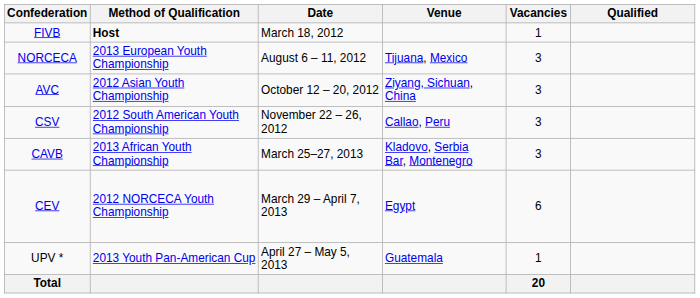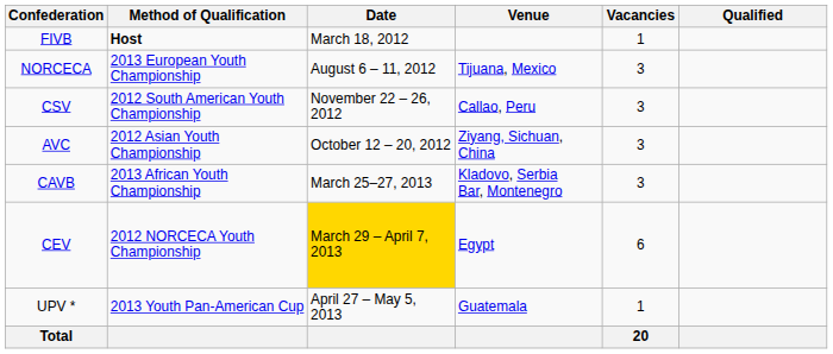 <table class="wikitable">
 <tr>
 <th width=50>Confederation</th>
 <th width=220>Method of Qualification</th>
 <th width=160>Date</th>
 <th width=160>Venue</th>
 <th width=80>Vacancies</th>
 <th width=160>Qualified</th>
 </tr>
 <tr>
 <td align=center><a href='#'>FIVB</a></td>
 <td><strong>Host</strong></td>
 <td>March 18, 2012</td>
 <td></td>
 <td style="text-align:center;">1</td>
 <td></td>
 </tr>
 <tr>
 <td align=center><a href='#'>NORCECA</a></td>
 <td><a href='#'>2013 European Youth Championship</a></td>
 <td>August 6 – 11, 2012</td>
 <td> <a href='#'>Tijuana</a>, <a href='#'>Mexico</a></td>
 <td style="text-align:center;">3</td>
 <td><br><br></td>
 </tr>
 <tr>
+<td align=center><a href='#'>CSV</a></td>
+<td><a href='#'>2012 South American Youth Championship</a></td>
+<td>November 22 – 26, 2012</td>
+<td> <a href='#'>Callao</a>, <a href='#'>Peru</a></td>
+<td style="text-align:center;">3</td>
+<td><br><br></td>
+</tr>
+<tr>
 <td align=center><a href='#'>AVC</a></td>
 <td><a href='#'>2012 Asian Youth Championship</a></td>
 <td>October 12 – 20, 2012</td>
 <td> <a href='#'>Ziyang, Sichuan</a>, <a href='#'>China</a></td>
-<td style="text-align:center;">3</td>
-<td><br><br></td>
-</tr>
-<tr>
-<td align=center><a href='#'>CSV</a></td>
-<td><a href='#'>2012 South American Youth Championship</a></td>
-<td>November 22 – 26, 2012</td>
-<td> <a href='#'>Callao</a>, <a href='#'>Peru</a></td>
 <td style="text-align:center;">3</td>
 <td><br><br></td>
 </tr>
 <tr>
 <td align=center><a href='#'>CAVB</a></td>
 <td><a href='#'>2013 African Youth Championship</a></td>
 <td>March 25–27, 2013</td>
 <td> <a href='#'>Kladovo</a>, <a href='#'>Serbia</a><br> <a href='#'>Bar</a>, <a href='#'>Montenegro</a></td>
 <td style="text-align:center;">3</td>
 <td><br><br></td>
 </tr>
 <tr>
 <td align=center><a href='#'>CEV</a></td>
 <td><a href='#'>2012 NORCECA Youth Championship</a></td>
-<td>March 29 – April 7, 2013</td>
+<td style="background: gold;">March 29 – April 7, 2013</td>
 <td> <a href='#'>Egypt</a></td>
 <td style="text-align:center;">6</td>
 <td><br><br><br><br><br></td>
 </tr>
 <tr>
 <td align=center>UPV *</td>
 <td><a href='#'>2013 Youth Pan-American Cup</a></td>
 <td>April 27 – May 5, 2013</td>
 <td> <a href='#'>Guatemala</a></td>
 <td style="text-align:center;">1</td>
 <td></td>
 </tr>
 <tr>
 <th>Total</th>
 <th></th>
 <th></th>
 <th></th>
 <th>20</th>
 <th></th>
 </tr>
 </table>
